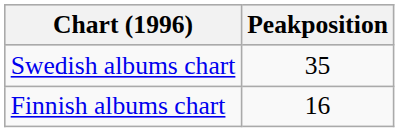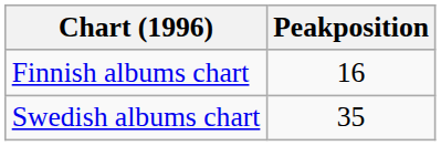 <table class="wikitable">
 <tr>
 <th>Chart (1996)</th>
 <th>Peakposition</th>
 </tr>
 <tr>
+<td><a href='#'>Finnish albums chart</a></td>
+<td align="center">16</td>
+</tr>
+<tr>
 <td><a href='#'>Swedish albums chart</a></td>
 <td align="center">35</td>
 </tr>
-<tr>
-<td><a href='#'>Finnish albums chart</a></td>
-<td align="center">16</td>
-</tr>
 </table>
